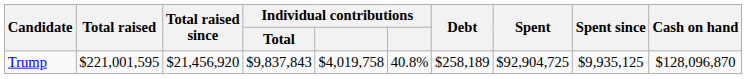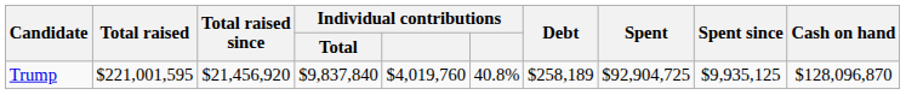 <table class="wikitable sortable" style="text-align:center;">
 <tr>
 <th scope="col" rowspan=2>Candidate</th>
 <th scope="col" data-sort-type=currency rowspan=2>Total raised</th>
 <th scope="col" data-sort-type=currency rowspan=2>Total raised<br>since </th>
 <th scope="col" colspan=3>Individual contributions</th>
 <th scope="col" data-sort-type=currency rowspan=2>Debt</th>
 <th scope="col" data-sort-type=currency rowspan=2>Spent</th>
 <th scope="col" data-sort-type=currency rowspan=2>Spent since<br></th>
 <th scope="col" data-sort-type=currency rowspan=2>Cash on hand</th>
 </tr>
 <tr>
 <th scope="col" data-sort-type=currency>Total</th>
 <th scope="col" data-sort-type=currency></th>
 <th scope="col" data-sort-type=number></th>
 </tr>
 <tr>
 <td style="text-align: left;"><a href='#'>Trump</a></td>
 <td>$221,001,595</td>
 <td>$21,456,920</td>
-<td>$9,837,843</td>
-<td>$4,019,758</td>
+<td>$9,837,840</td>
+<td>$4,019,760</td>
 <td>40.8%</td>
 <td>$258,189</td>
 <td>$92,904,725</td>
 <td>$9,935,125</td>
 <td>$128,096,870</td>
 </tr>
 </table>
